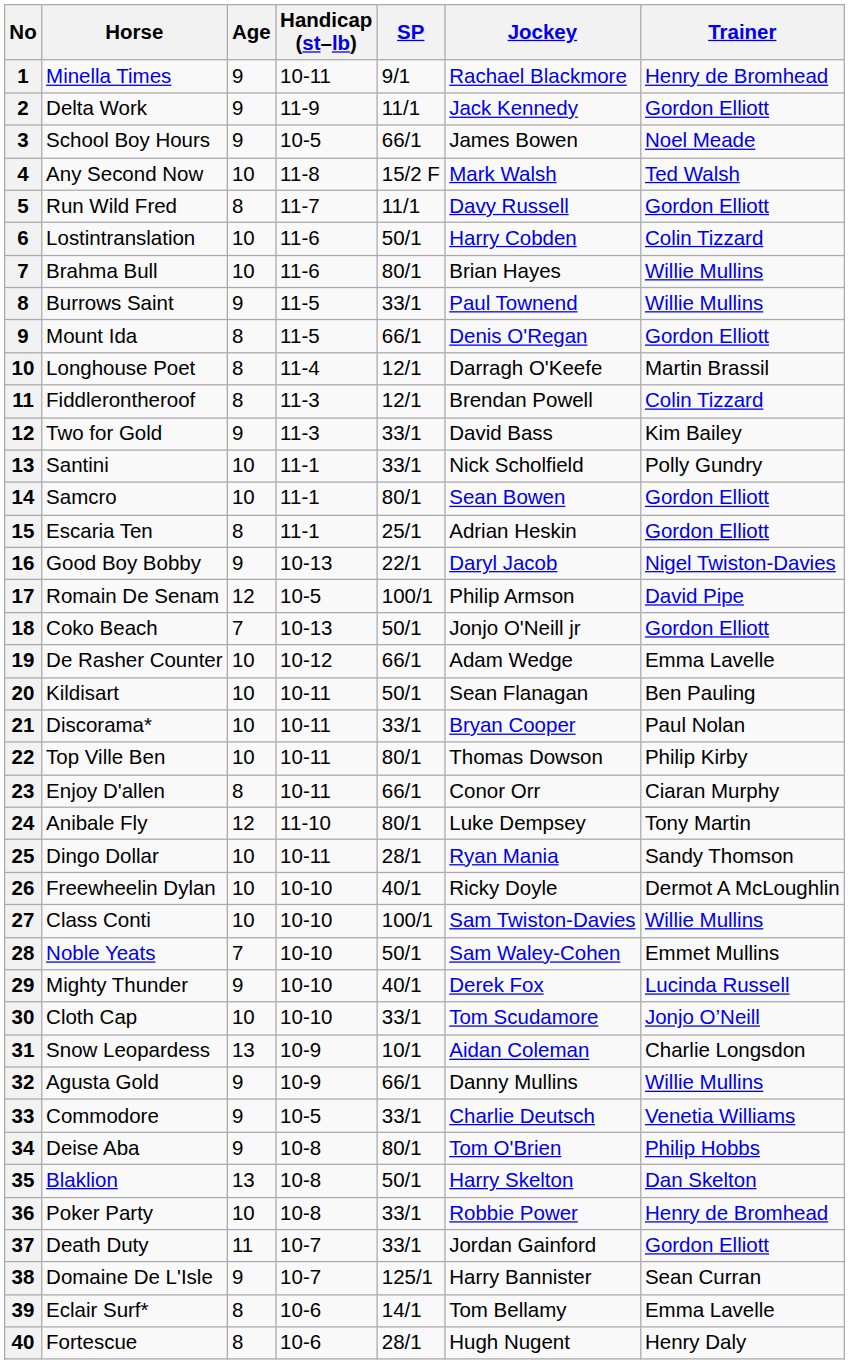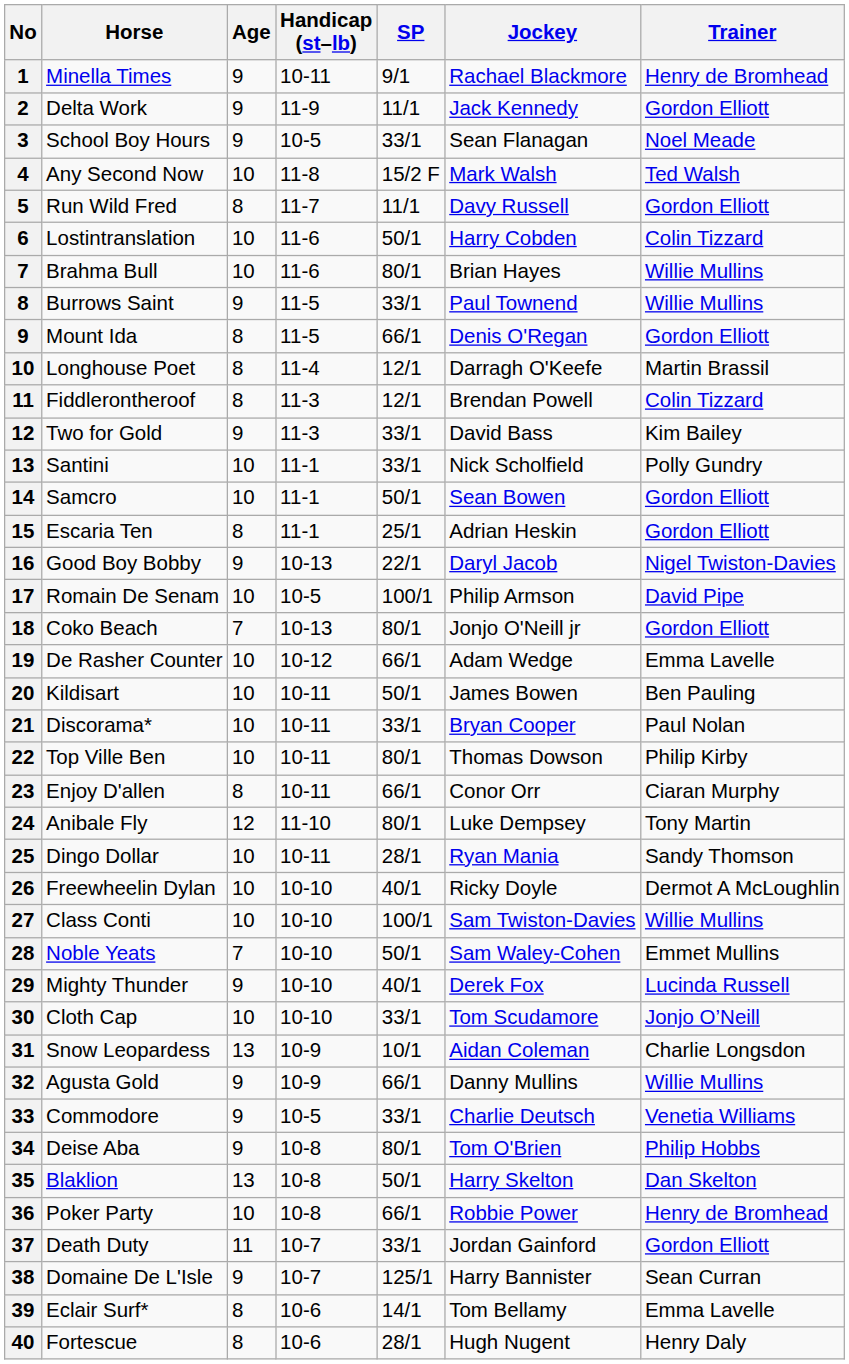 <table class="wikitable sortable">
 <tr>
 <th scope="col">No</th>
 <th scope="col">Horse</th>
 <th scope="col">Age</th>
 <th scope="col">Handicap<br>(<a href='#'>st</a>–<a href='#'>lb</a>)</th>
 <th scope="col"><a href='#'>SP</a></th>
 <th scope="col"><a href='#'>Jockey</a></th>
 <th scope="col"><a href='#'>Trainer</a></th>
 </tr>
 <tr>
 <th scope="row">1</th>
 <td><a href='#'>Minella Times</a></td>
 <td>9</td>
 <td>10-11</td>
 <td>9/1</td>
 <td><a href='#'>Rachael Blackmore</a></td>
 <td><a href='#'>Henry de Bromhead</a></td>
 </tr>
 <tr>
 <th scope="row">2</th>
 <td>Delta Work</td>
 <td>9</td>
 <td>11-9</td>
 <td>11/1</td>
 <td><a href='#'>Jack Kennedy</a></td>
 <td><a href='#'>Gordon Elliott</a></td>
 </tr>
 <tr>
 <th scope="row">3</th>
 <td>School Boy Hours</td>
 <td>9</td>
 <td>10-5</td>
-<td>66/1</td>
-<td>James Bowen</td>
+<td>33/1</td>
+<td>Sean Flanagan</td>
 <td><a href='#'>Noel Meade</a></td>
 </tr>
 <tr>
 <th scope="row">4</th>
 <td>Any Second Now</td>
 <td>10</td>
 <td>11-8</td>
 <td>15/2 F</td>
 <td><a href='#'>Mark Walsh</a></td>
 <td><a href='#'>Ted Walsh</a></td>
 </tr>
 <tr>
 <th scope="row">5</th>
 <td>Run Wild Fred</td>
 <td>8</td>
 <td>11-7</td>
 <td>11/1</td>
 <td><a href='#'>Davy Russell</a></td>
 <td><a href='#'>Gordon Elliott</a></td>
 </tr>
 <tr>
 <th scope="row">6</th>
 <td>Lostintranslation</td>
 <td>10</td>
 <td>11-6</td>
 <td>50/1</td>
 <td><a href='#'>Harry Cobden</a></td>
 <td><a href='#'>Colin Tizzard</a></td>
 </tr>
 <tr>
 <th scope="row">7</th>
 <td>Brahma Bull</td>
 <td>10</td>
 <td>11-6</td>
 <td>80/1</td>
 <td>Brian Hayes</td>
 <td><a href='#'>Willie Mullins</a></td>
 </tr>
 <tr>
 <th scope="row">8</th>
 <td>Burrows Saint</td>
 <td>9</td>
 <td>11-5</td>
 <td>33/1</td>
 <td><a href='#'>Paul Townend</a></td>
 <td><a href='#'>Willie Mullins</a></td>
 </tr>
 <tr>
 <th scope="row">9</th>
 <td>Mount Ida</td>
 <td>8</td>
 <td>11-5</td>
 <td>66/1</td>
 <td><a href='#'>Denis O'Regan</a></td>
 <td><a href='#'>Gordon Elliott</a></td>
 </tr>
 <tr>
 <th scope="row">10</th>
 <td>Longhouse Poet</td>
 <td>8</td>
 <td>11-4</td>
 <td>12/1</td>
 <td>Darragh O'Keefe</td>
 <td>Martin Brassil</td>
 </tr>
 <tr>
 <th scope="row">11</th>
 <td>Fiddlerontheroof</td>
 <td>8</td>
 <td>11-3</td>
 <td>12/1</td>
 <td>Brendan Powell</td>
 <td><a href='#'>Colin Tizzard</a></td>
 </tr>
 <tr>
 <th scope="row">12</th>
 <td>Two for Gold</td>
 <td>9</td>
 <td>11-3</td>
 <td>33/1</td>
 <td>David Bass</td>
 <td>Kim Bailey</td>
 </tr>
 <tr>
 <th scope="row">13</th>
 <td>Santini</td>
 <td>10</td>
 <td>11-1</td>
 <td>33/1</td>
 <td>Nick Scholfield</td>
 <td>Polly Gundry</td>
 </tr>
 <tr>
 <th scope="row">14</th>
 <td>Samcro</td>
 <td>10</td>
 <td>11-1</td>
-<td>80/1</td>
+<td>50/1</td>
 <td><a href='#'>Sean Bowen</a></td>
 <td><a href='#'>Gordon Elliott</a></td>
 </tr>
 <tr>
 <th scope="row">15</th>
 <td>Escaria Ten</td>
 <td>8</td>
 <td>11-1</td>
 <td>25/1</td>
 <td>Adrian Heskin</td>
 <td><a href='#'>Gordon Elliott</a></td>
 </tr>
 <tr>
 <th scope="row">16</th>
 <td>Good Boy Bobby</td>
 <td>9</td>
 <td>10-13</td>
 <td>22/1</td>
 <td><a href='#'>Daryl Jacob</a></td>
 <td><a href='#'>Nigel Twiston-Davies</a></td>
 </tr>
 <tr>
 <th scope="row">17</th>
 <td>Romain De Senam</td>
-<td>12</td>
+<td>10</td>
 <td>10-5</td>
 <td>100/1</td>
 <td>Philip Armson</td>
 <td><a href='#'>David Pipe</a></td>
 </tr>
 <tr>
 <th scope="row">18</th>
 <td>Coko Beach</td>
 <td>7</td>
 <td>10-13</td>
-<td>50/1</td>
+<td>80/1</td>
 <td>Jonjo O'Neill jr</td>
 <td><a href='#'>Gordon Elliott</a></td>
 </tr>
 <tr>
 <th scope="row">19</th>
 <td>De Rasher Counter</td>
 <td>10</td>
 <td>10-12</td>
 <td>66/1</td>
 <td>Adam Wedge</td>
 <td>Emma Lavelle</td>
 </tr>
 <tr>
 <th scope="row">20</th>
 <td>Kildisart</td>
 <td>10</td>
 <td>10-11</td>
 <td>50/1</td>
-<td>Sean Flanagan</td>
+<td>James Bowen</td>
 <td>Ben Pauling</td>
 </tr>
 <tr>
 <th scope="row">21</th>
 <td>Discorama*</td>
 <td>10</td>
 <td>10-11</td>
 <td>33/1</td>
 <td><a href='#'>Bryan Cooper</a></td>
 <td>Paul Nolan</td>
 </tr>
 <tr>
 <th scope="row">22</th>
 <td>Top Ville Ben</td>
 <td>10</td>
 <td>10-11</td>
 <td>80/1</td>
 <td>Thomas Dowson</td>
 <td>Philip Kirby</td>
 </tr>
 <tr>
 <th scope="row">23</th>
 <td>Enjoy D'allen</td>
 <td>8</td>
 <td>10-11</td>
 <td>66/1</td>
 <td>Conor Orr</td>
 <td>Ciaran Murphy</td>
 </tr>
 <tr>
 <th scope="row">24</th>
 <td>Anibale Fly</td>
 <td>12</td>
 <td>11-10</td>
 <td>80/1</td>
 <td>Luke Dempsey</td>
 <td>Tony Martin</td>
 </tr>
 <tr>
 <th scope="row">25</th>
 <td>Dingo Dollar</td>
 <td>10</td>
 <td>10-11</td>
 <td>28/1</td>
 <td><a href='#'>Ryan Mania</a></td>
 <td>Sandy Thomson</td>
 </tr>
 <tr>
 <th scope="row">26</th>
 <td>Freewheelin Dylan</td>
 <td>10</td>
 <td>10-10</td>
 <td>40/1</td>
 <td>Ricky Doyle</td>
 <td>Dermot A McLoughlin</td>
 </tr>
 <tr>
 <th scope="row">27</th>
 <td>Class Conti</td>
 <td>10</td>
 <td>10-10</td>
 <td>100/1</td>
 <td><a href='#'>Sam Twiston-Davies</a></td>
 <td><a href='#'>Willie Mullins</a></td>
 </tr>
 <tr>
 <th scope="row">28</th>
 <td><a href='#'>Noble Yeats</a></td>
 <td>7</td>
 <td>10-10</td>
 <td>50/1</td>
 <td><a href='#'>Sam Waley-Cohen</a></td>
 <td>Emmet Mullins</td>
 </tr>
 <tr>
 <th scope="row">29</th>
 <td>Mighty Thunder</td>
 <td>9</td>
 <td>10-10</td>
 <td>40/1</td>
 <td><a href='#'>Derek Fox</a></td>
 <td><a href='#'>Lucinda Russell</a></td>
 </tr>
 <tr>
 <th scope="row">30</th>
 <td>Cloth Cap</td>
 <td>10</td>
 <td>10-10</td>
 <td>33/1</td>
 <td><a href='#'>Tom Scudamore</a></td>
 <td><a href='#'>Jonjo O’Neill</a></td>
 </tr>
 <tr>
 <th scope="row">31</th>
 <td>Snow Leopardess</td>
 <td>13</td>
 <td>10-9</td>
 <td>10/1</td>
 <td><a href='#'>Aidan Coleman</a></td>
 <td>Charlie Longsdon</td>
 </tr>
 <tr>
 <th scope="row">32</th>
 <td>Agusta Gold</td>
 <td>9</td>
 <td>10-9</td>
 <td>66/1</td>
 <td>Danny Mullins</td>
 <td><a href='#'>Willie Mullins</a></td>
 </tr>
 <tr>
 <th scope="row">33</th>
 <td>Commodore</td>
 <td>9</td>
 <td>10-5</td>
 <td>33/1</td>
 <td><a href='#'>Charlie Deutsch</a></td>
 <td><a href='#'>Venetia Williams</a></td>
 </tr>
 <tr>
 <th scope="row">34</th>
 <td>Deise Aba</td>
 <td>9</td>
 <td>10-8</td>
 <td>80/1</td>
 <td><a href='#'>Tom O'Brien</a></td>
 <td><a href='#'>Philip Hobbs</a></td>
 </tr>
 <tr>
 <th scope="row">35</th>
 <td><a href='#'>Blaklion</a></td>
 <td>13</td>
 <td>10-8</td>
 <td>50/1</td>
 <td><a href='#'>Harry Skelton</a></td>
 <td><a href='#'>Dan Skelton</a></td>
 </tr>
 <tr>
 <th scope="row">36</th>
 <td>Poker Party</td>
 <td>10</td>
 <td>10-8</td>
-<td>33/1</td>
+<td>66/1</td>
 <td><a href='#'>Robbie Power</a></td>
 <td><a href='#'>Henry de Bromhead</a></td>
 </tr>
 <tr>
 <th scope="row">37</th>
 <td>Death Duty</td>
 <td>11</td>
 <td>10-7</td>
 <td>33/1</td>
 <td>Jordan Gainford</td>
 <td><a href='#'>Gordon Elliott</a></td>
 </tr>
 <tr>
 <th scope="row">38</th>
 <td>Domaine De L'Isle</td>
 <td>9</td>
 <td>10-7</td>
 <td>125/1</td>
 <td>Harry Bannister</td>
 <td>Sean Curran</td>
 </tr>
 <tr>
 <th scope="row">39</th>
 <td>Eclair Surf*</td>
 <td>8</td>
 <td>10-6</td>
 <td>14/1</td>
 <td>Tom Bellamy</td>
 <td>Emma Lavelle</td>
 </tr>
 <tr>
 <th scope="row">40</th>
 <td>Fortescue</td>
 <td>8</td>
 <td>10-6</td>
 <td>28/1</td>
 <td>Hugh Nugent</td>
 <td>Henry Daly</td>
 </tr>
 </table>
